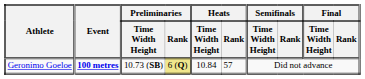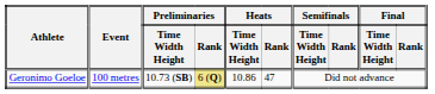 <table class=wikitable style="font-size:90%; border: double;">
 <tr>
 <th rowspan="2" style="border-right:double">Athlete</th>
 <th rowspan="2" style="border-right:double">Event</th>
 <th colspan="2" style="border-right:double; border-bottom:double;">Preliminaries</th>
 <th colspan="2" style="border-right:double; border-bottom:double;">Heats</th>
 <th colspan="2" style="border-right:double; border-bottom:double;">Semifinals</th>
 <th colspan="2" style="border-right:double; border-bottom:double;">Final</th>
 </tr>
 <tr>
 <th>Time<br>Width<br>Height</th>
 <th style="border-right:double">Rank</th>
 <th>Time<br>Width<br>Height</th>
 <th style="border-right:double">Rank</th>
 <th>Time<br>Width<br>Height</th>
 <th style="border-right:double">Rank</th>
 <th>Time<br>Width<br>Height</th>
 <th style="border-right:double">Rank</th>
 </tr>
 <tr style="border-top: double;">
 <td style="border-right:double"><a href='#'>Geronimo Goeloe</a></td>
-<td style="border-right:double"><strong><a href='#'>100 metres</a></strong></td>
+<td style="border-right:double"><a href='#'>100 metres</a></td>
 <td align=center>10.73 (<strong>SB</strong>)</td>
 <td align=center style="background: khaki; border-right:double">6 (<strong>Q</strong>)</td>
-<td align=center>10.84</td>
-<td style="border-right:double">57</td>
+<td align=center>10.86</td>
+<td style="border-right:double">47</td>
 <td colspan="4" align=center>Did not advance</td>
 </tr>
 </table>
